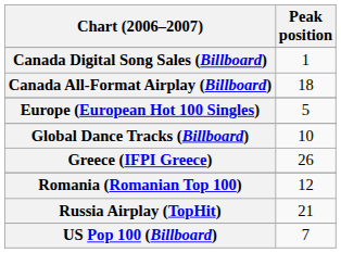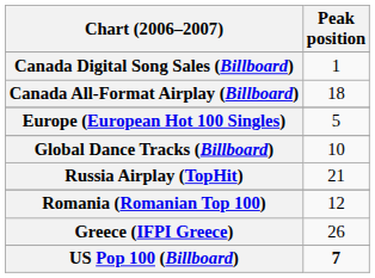 <table class="wikitable sortable plainrowheaders" style="text-align:center">
 <tr>
 <th scope="col">Chart (2006–2007)</th>
 <th scope="col">Peak<br>position</th>
 </tr>
 <tr>
 </tr>
 <tr>
 </tr>
 <tr>
 </tr>
 <tr>
 </tr>
 <tr>
 </tr>
 <tr>
 </tr>
 <tr>
 <th scope="row">Canada Digital Song Sales (<em><a href='#'>Billboard</a></em>)</th>
 <td>1</td>
 </tr>
 <tr>
 <th scope="row">Canada All-Format Airplay (<em><a href='#'>Billboard</a></em>)</th>
 <td>18</td>
 </tr>
 <tr>
 </tr>
 <tr>
 </tr>
 <tr>
 </tr>
 <tr>
 </tr>
 <tr>
 </tr>
 <tr>
 <th scope="row">Europe (<a href='#'>European Hot 100 Singles</a>)</th>
 <td>5</td>
 </tr>
 <tr>
 </tr>
 <tr>
 </tr>
 <tr>
 </tr>
 <tr>
 <th scope="row">Global Dance Tracks (<em><a href='#'>Billboard</a></em>)</th>
 <td>10</td>
 </tr>
 <tr>
-<th scope="row">Greece (<a href='#'>IFPI Greece</a>)</th>
-<td>26</td>
+<th scope="row">Russia Airplay (<a href='#'>TopHit</a>)</th>
+<td>21</td>
 </tr>
 <tr>
 </tr>
 <tr>
 </tr>
 <tr>
 </tr>
 <tr>
 </tr>
 <tr>
 </tr>
 <tr>
 </tr>
 <tr>
 </tr>
 <tr>
 <th scope="row">Romania (<a href='#'>Romanian Top 100</a>)</th>
 <td>12</td>
 </tr>
 <tr>
-<th scope="row">Russia Airplay (<a href='#'>TopHit</a>)</th>
-<td>21</td>
+<th scope="row">Greece (<a href='#'>IFPI Greece</a>)</th>
+<td>26</td>
 </tr>
 <tr>
 </tr>
 <tr>
 </tr>
 <tr>
 </tr>
 <tr>
 </tr>
 <tr>
 </tr>
 <tr>
 </tr>
 <tr>
 </tr>
 <tr>
 </tr>
 <tr>
 </tr>
 <tr>
 </tr>
 <tr>
 <th scope="row">US <a href='#'>Pop 100</a> (<em><a href='#'>Billboard</a></em>)</th>
-<td>7</td>
+<td><strong>7</strong></td>
 </tr>
 </table>
